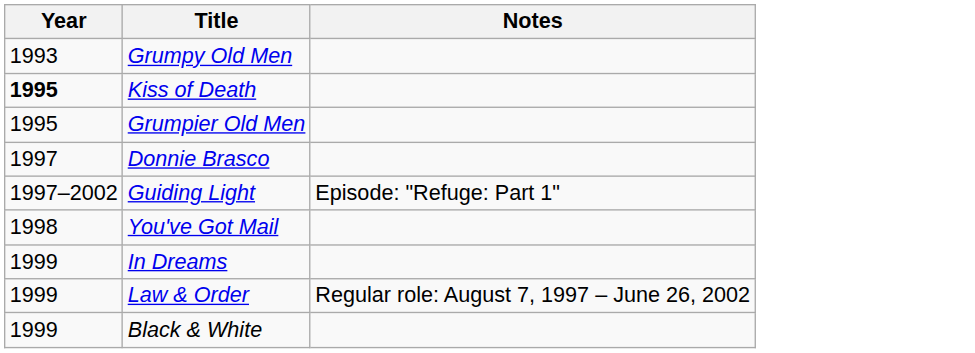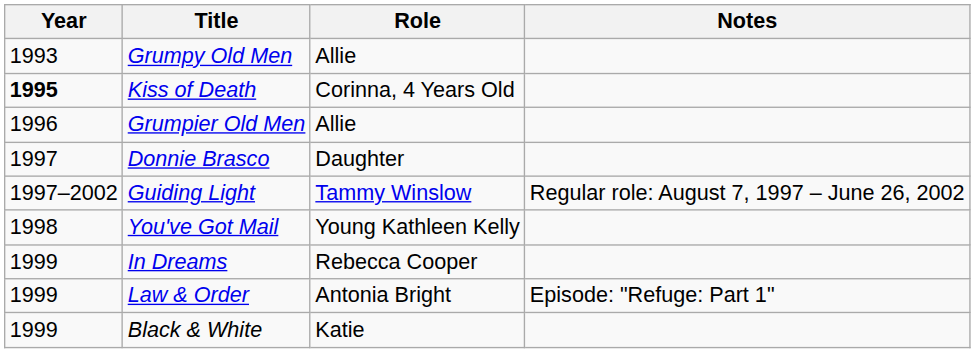 <table class="wikitable sortable">
 <tr>
 <th>Year</th>
 <th>Title</th>
+<th>Role</th>
 <th class="unsortable">Notes</th>
 </tr>
 <tr>
 <td>1993</td>
 <td><em><a href='#'>Grumpy Old Men</a></em></td>
+<td>Allie</td>
 <td></td>
 </tr>
 <tr>
 <td><strong>1995</strong></td>
 <td><em><a href='#'>Kiss of Death</a></em></td>
+<td>Corinna, 4 Years Old</td>
 <td></td>
 </tr>
 <tr>
-<td>1995</td>
+<td>1996</td>
 <td><em><a href='#'>Grumpier Old Men</a></em></td>
+<td>Allie</td>
 <td></td>
 </tr>
 <tr>
 <td>1997</td>
 <td><em><a href='#'>Donnie Brasco</a></em></td>
+<td>Daughter</td>
 <td></td>
 </tr>
 <tr>
 <td>1997–2002</td>
 <td><em><a href='#'>Guiding Light</a></em></td>
-<td>Episode: "Refuge: Part 1"</td>
+<td><a href='#'>Tammy Winslow</a></td>
+<td>Regular role: August 7, 1997 – June 26, 2002</td>
 </tr>
 <tr>
 <td>1998</td>
 <td><em><a href='#'>You've Got Mail</a></em></td>
+<td>Young Kathleen Kelly</td>
 <td></td>
 </tr>
 <tr>
 <td>1999</td>
 <td><em><a href='#'>In Dreams</a></em></td>
+<td>Rebecca Cooper</td>
 <td></td>
 </tr>
 <tr>
 <td>1999</td>
 <td><em><a href='#'>Law & Order</a></em></td>
-<td>Regular role: August 7, 1997 – June 26, 2002</td>
+<td>Antonia Bright</td>
+<td>Episode: "Refuge: Part 1"</td>
 </tr>
 <tr>
 <td>1999</td>
 <td><em>Black & White</em></td>
+<td>Katie</td>
 <td></td>
 </tr>
 </table>
